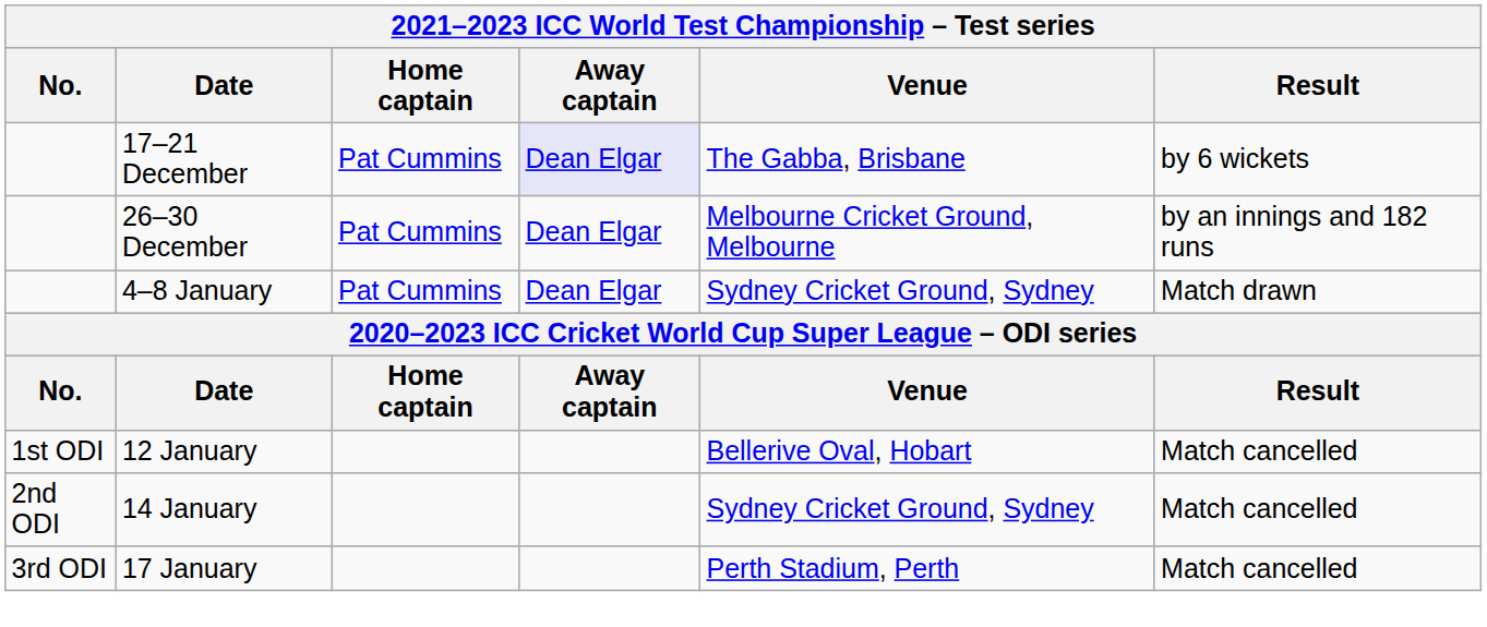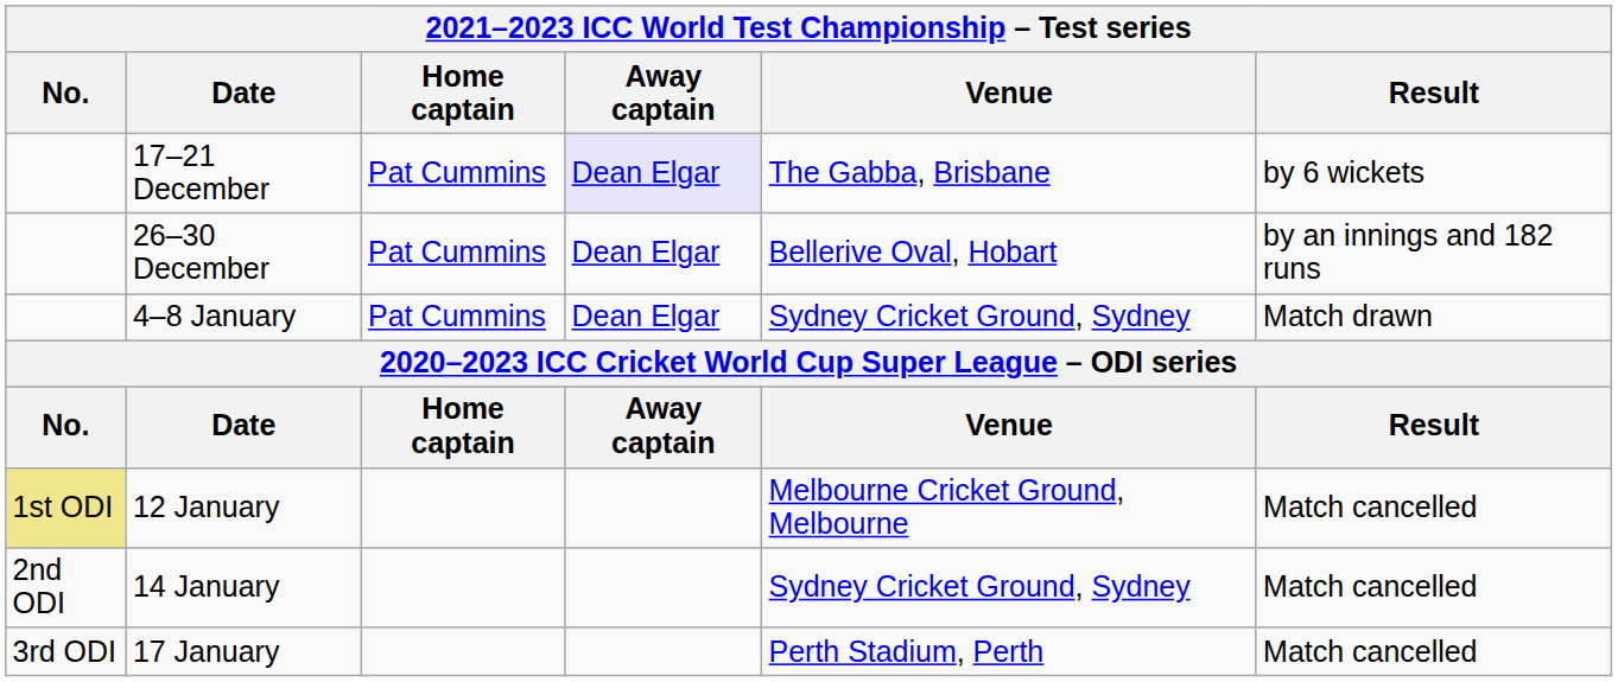 <table class="wikitable">
 <tr>
 <th colspan="9"><a href='#'>2021–2023 ICC World Test Championship</a> – Test series</th>
 </tr>
 <tr>
 <th>No.</th>
 <th>Date</th>
 <th>Home captain</th>
 <th>Away captain</th>
 <th>Venue</th>
 <th>Result</th>
 </tr>
 <tr>
 <td></td>
 <td>17–21 December</td>
 <td><a href='#'>Pat Cummins</a></td>
 <td style="background: lavender;"><a href='#'>Dean Elgar</a></td>
 <td><a href='#'>The Gabba</a>, <a href='#'>Brisbane</a></td>
 <td> by 6 wickets</td>
 </tr>
 <tr>
 <td></td>
 <td>26–30 December</td>
 <td><a href='#'>Pat Cummins</a></td>
 <td><a href='#'>Dean Elgar</a></td>
-<td><a href='#'>Melbourne Cricket Ground</a>, <a href='#'>Melbourne</a></td>
+<td><a href='#'>Bellerive Oval</a>, <a href='#'>Hobart</a></td>
 <td> by an innings and 182 runs</td>
 </tr>
 <tr>
 <td></td>
 <td>4–8 January</td>
 <td><a href='#'>Pat Cummins</a></td>
 <td><a href='#'>Dean Elgar</a></td>
 <td><a href='#'>Sydney Cricket Ground</a>, <a href='#'>Sydney</a></td>
 <td>Match drawn</td>
 </tr>
 <tr>
 <th colspan="9"><a href='#'>2020–2023 ICC Cricket World Cup Super League</a> – ODI series</th>
 </tr>
 <tr>
 <th>No.</th>
 <th>Date</th>
 <th>Home captain</th>
 <th>Away captain</th>
 <th>Venue</th>
 <th>Result</th>
 </tr>
 <tr>
-<td>1st ODI</td>
+<td style="background: khaki;">1st ODI</td>
 <td>12 January</td>
 <td></td>
 <td></td>
-<td><a href='#'>Bellerive Oval</a>, <a href='#'>Hobart</a></td>
+<td><a href='#'>Melbourne Cricket Ground</a>, <a href='#'>Melbourne</a></td>
 <td>Match cancelled</td>
 </tr>
 <tr>
 <td>2nd ODI</td>
 <td>14 January</td>
 <td></td>
 <td></td>
 <td><a href='#'>Sydney Cricket Ground</a>, <a href='#'>Sydney</a></td>
 <td>Match cancelled</td>
 </tr>
 <tr>
 <td>3rd ODI</td>
 <td>17 January</td>
 <td></td>
 <td></td>
 <td><a href='#'>Perth Stadium</a>, <a href='#'>Perth</a></td>
 <td>Match cancelled</td>
 </tr>
 </table>
